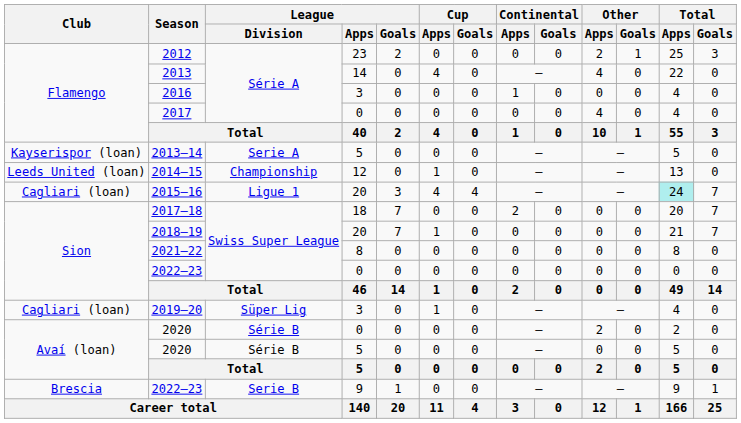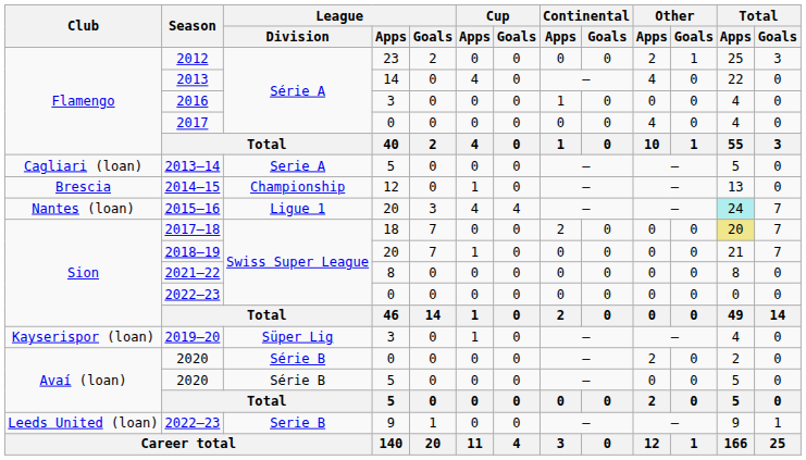 <table class="wikitable" style="text-align:center">
 <tr>
 <th rowspan="2">Club</th>
 <th rowspan="2">Season</th>
 <th colspan="3">League</th>
 <th colspan="2">Cup</th>
 <th colspan="2">Continental</th>
 <th colspan="2">Other</th>
 <th colspan="2">Total</th>
 </tr>
 <tr>
 <th>Division</th>
 <th>Apps</th>
 <th>Goals</th>
 <th>Apps</th>
 <th>Goals</th>
 <th>Apps</th>
 <th>Goals</th>
 <th>Apps</th>
 <th>Goals</th>
 <th>Apps</th>
 <th>Goals</th>
 </tr>
 <tr>
 <td rowspan="5"><a href='#'>Flamengo</a></td>
 <td><a href='#'>2012</a></td>
 <td rowspan="4"><a href='#'>Série A</a></td>
 <td>23</td>
 <td>2</td>
 <td>0</td>
 <td>0</td>
 <td>0</td>
 <td>0</td>
 <td>2</td>
 <td>1</td>
 <td>25</td>
 <td>3</td>
 </tr>
 <tr>
 <td><a href='#'>2013</a></td>
 <td>14</td>
 <td>0</td>
 <td>4</td>
 <td>0</td>
 <td colspan="2">–</td>
 <td>4</td>
 <td>0</td>
 <td>22</td>
 <td>0</td>
 </tr>
 <tr>
 <td><a href='#'>2016</a></td>
 <td>3</td>
 <td>0</td>
 <td>0</td>
 <td>0</td>
 <td>1</td>
 <td>0</td>
 <td>0</td>
 <td>0</td>
 <td>4</td>
 <td>0</td>
 </tr>
 <tr>
 <td><a href='#'>2017</a></td>
 <td>0</td>
 <td>0</td>
 <td>0</td>
 <td>0</td>
 <td>0</td>
 <td>0</td>
 <td>4</td>
 <td>0</td>
 <td>4</td>
 <td>0</td>
 </tr>
 <tr>
 <th colspan="2">Total</th>
 <th>40</th>
 <th>2</th>
 <th>4</th>
 <th>0</th>
 <th>1</th>
 <th>0</th>
 <th>10</th>
 <th>1</th>
 <th>55</th>
 <th>3</th>
 </tr>
 <tr>
-<td><a href='#'>Kayserispor</a> (loan)</td>
+<td><a href='#'>Cagliari</a> (loan)</td>
 <td><a href='#'>2013–14</a></td>
 <td><a href='#'>Serie A</a></td>
 <td>5</td>
 <td>0</td>
 <td>0</td>
 <td>0</td>
 <td colspan="2">–</td>
 <td colspan="2">–</td>
 <td>5</td>
 <td>0</td>
 </tr>
 <tr>
-<td><a href='#'>Leeds United</a> (loan)</td>
+<td><a href='#'>Brescia</a></td>
 <td><a href='#'>2014–15</a></td>
 <td><a href='#'>Championship</a></td>
 <td>12</td>
 <td>0</td>
 <td>1</td>
 <td>0</td>
 <td colspan="2">–</td>
 <td colspan="2">–</td>
 <td>13</td>
 <td>0</td>
 </tr>
 <tr>
-<td><a href='#'>Cagliari</a> (loan)</td>
+<td><a href='#'>Nantes</a> (loan)</td>
 <td><a href='#'>2015–16</a></td>
 <td><a href='#'>Ligue 1</a></td>
 <td>20</td>
 <td>3</td>
 <td>4</td>
 <td>4</td>
 <td colspan="2">–</td>
 <td colspan="2">–</td>
 <td style="background: paleturquoise;">24</td>
 <td>7</td>
 </tr>
 <tr>
 <td rowspan="5"><a href='#'>Sion</a></td>
 <td><a href='#'>2017–18</a></td>
 <td rowspan="4"><a href='#'>Swiss Super League</a></td>
 <td>18</td>
 <td>7</td>
 <td>0</td>
 <td>0</td>
 <td>2</td>
 <td>0</td>
 <td>0</td>
 <td>0</td>
-<td>20</td>
+<td style="background: khaki;">20</td>
 <td>7</td>
 </tr>
 <tr>
 <td><a href='#'>2018–19</a></td>
 <td>20</td>
 <td>7</td>
 <td>1</td>
 <td>0</td>
 <td>0</td>
 <td>0</td>
 <td>0</td>
 <td>0</td>
 <td>21</td>
 <td>7</td>
 </tr>
 <tr>
 <td><a href='#'>2021–22</a></td>
 <td>8</td>
 <td>0</td>
 <td>0</td>
 <td>0</td>
 <td>0</td>
 <td>0</td>
 <td>0</td>
 <td>0</td>
 <td>8</td>
 <td>0</td>
 </tr>
 <tr>
 <td><a href='#'>2022–23</a></td>
 <td>0</td>
 <td>0</td>
 <td>0</td>
 <td>0</td>
 <td>0</td>
 <td>0</td>
 <td>0</td>
 <td>0</td>
 <td>0</td>
 <td>0</td>
 </tr>
 <tr>
 <th colspan="2">Total</th>
 <th>46</th>
 <th>14</th>
 <th>1</th>
 <th>0</th>
 <th>2</th>
 <th>0</th>
 <th>0</th>
 <th>0</th>
 <th>49</th>
 <th>14</th>
 </tr>
 <tr>
-<td><a href='#'>Cagliari</a> (loan)</td>
+<td><a href='#'>Kayserispor</a> (loan)</td>
 <td><a href='#'>2019–20</a></td>
 <td><a href='#'>Süper Lig</a></td>
 <td>3</td>
 <td>0</td>
 <td>1</td>
 <td>0</td>
 <td colspan="2">–</td>
 <td colspan="2">–</td>
 <td>4</td>
 <td>0</td>
 </tr>
 <tr>
 <td rowspan="3"><a href='#'>Avaí</a> (loan)</td>
 <td>2020</td>
 <td><a href='#'>Série B</a></td>
 <td>0</td>
 <td>0</td>
 <td>0</td>
 <td>0</td>
 <td colspan="2">–</td>
 <td>2</td>
 <td>0</td>
 <td>2</td>
 <td>0</td>
 </tr>
 <tr>
 <td>2020</td>
 <td>Série B</td>
 <td>5</td>
 <td>0</td>
 <td>0</td>
 <td>0</td>
 <td colspan="2">–</td>
 <td>0</td>
 <td>0</td>
 <td>5</td>
 <td>0</td>
 </tr>
 <tr>
 <th colspan="2">Total</th>
 <th>5</th>
 <th>0</th>
 <th>0</th>
 <th>0</th>
 <th>0</th>
 <th>0</th>
 <th>2</th>
 <th>0</th>
 <th>5</th>
 <th>0</th>
 </tr>
 <tr>
-<td><a href='#'>Brescia</a></td>
+<td><a href='#'>Leeds United</a> (loan)</td>
 <td><a href='#'>2022–23</a></td>
 <td><a href='#'>Serie B</a></td>
 <td>9</td>
 <td>1</td>
 <td>0</td>
 <td>0</td>
 <td colspan="2">–</td>
 <td colspan="2">–</td>
 <td>9</td>
 <td>1</td>
 </tr>
 <tr>
 <th colspan="3">Career total</th>
 <th>140</th>
 <th>20</th>
 <th>11</th>
 <th>4</th>
 <th>3</th>
 <th>0</th>
 <th>12</th>
 <th>1</th>
 <th>166</th>
 <th>25</th>
 </tr>
 </table>
